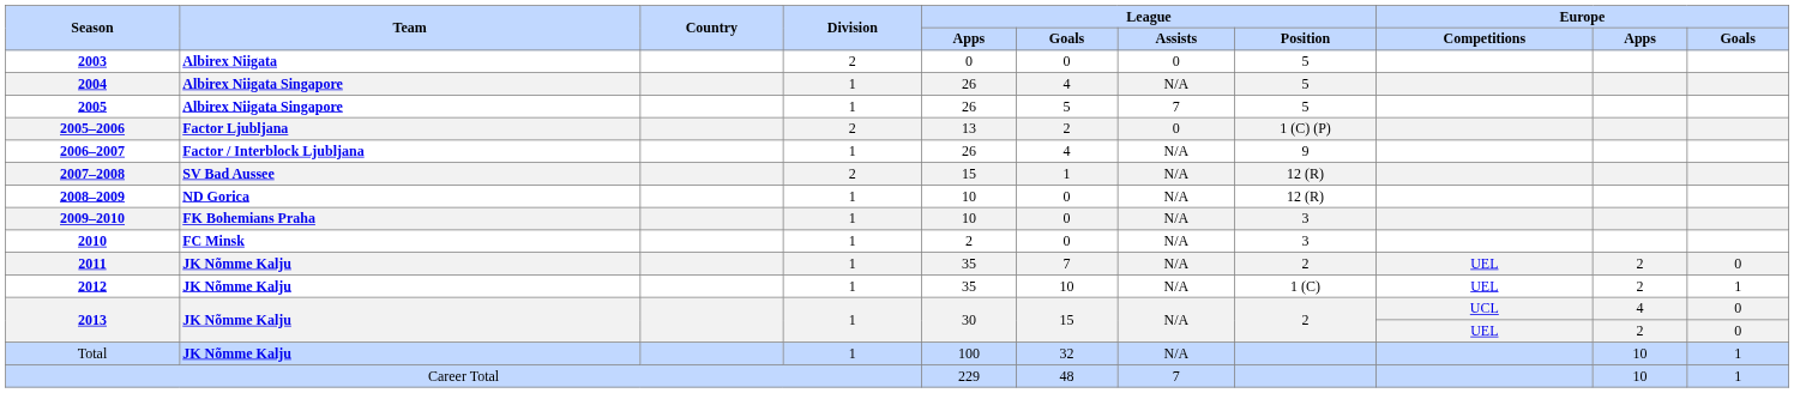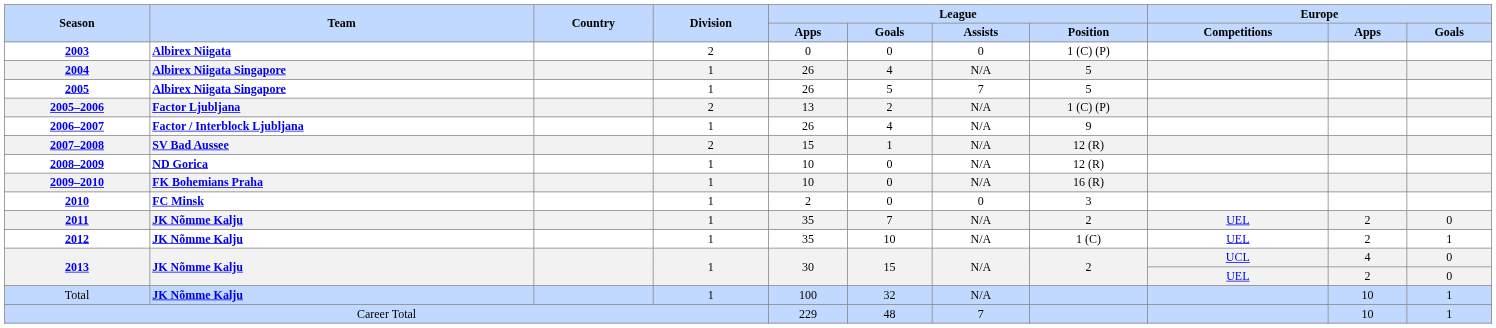 <table border=1 style="border-collapse:collapse; font-size:100%;" cellpadding=3 cellspacing=0 width=100%>
 <tr bgcolor=#C1D8FF align=center>
 <th rowspan=2>Season</th>
 <th rowspan=2>Team</th>
 <th rowspan=2>Country</th>
 <th rowspan=2>Division</th>
 <th colspan=4>League</th>
 <th colspan=3>Europe</th>
 </tr>
 <tr bgcolor=#C1D8FF align=center>
 <th>Apps</th>
 <th>Goals</th>
 <th>Assists</th>
 <th>Position</th>
 <th>Competitions</th>
 <th>Apps</th>
 <th>Goals</th>
 </tr>
 <tr align=center>
 <td><strong><a href='#'>2003</a></strong></td>
 <td align=left><strong><a href='#'>Albirex Niigata</a></strong></td>
 <td align=left></td>
 <td>2</td>
 <td>0</td>
 <td>0</td>
 <td>0</td>
-<td>5</td>
+<td>1 (C) (P)</td>
 <td></td>
 <td></td>
 <td></td>
 </tr>
 <tr align=center bgcolor=#F2F2F2>
 <td><strong><a href='#'>2004</a></strong></td>
 <td align=left><strong><a href='#'>Albirex Niigata Singapore</a></strong></td>
 <td align=left></td>
 <td>1</td>
 <td>26</td>
 <td>4</td>
 <td>N/A</td>
 <td>5</td>
 <td></td>
 <td></td>
 <td></td>
 </tr>
 <tr align=center>
 <td><strong><a href='#'>2005</a></strong></td>
 <td align=left><strong><a href='#'>Albirex Niigata Singapore</a></strong></td>
 <td align=left></td>
 <td>1</td>
 <td>26</td>
 <td>5</td>
 <td>7</td>
 <td>5</td>
 <td></td>
 <td></td>
 <td></td>
 </tr>
 <tr align=center bgcolor=#F2F2F2>
 <td><strong><a href='#'>2005–2006</a></strong></td>
 <td align=left><strong><a href='#'>Factor Ljubljana</a></strong></td>
 <td align=left></td>
 <td>2</td>
 <td>13</td>
 <td>2</td>
-<td>0</td>
+<td>N/A</td>
 <td>1 (C) (P)</td>
 <td></td>
 <td></td>
 <td></td>
 </tr>
 <tr align=center>
 <td><strong><a href='#'>2006–2007</a></strong></td>
 <td align=left><strong><a href='#'>Factor / Interblock Ljubljana</a></strong></td>
 <td align=left></td>
 <td>1</td>
 <td>26</td>
 <td>4</td>
 <td>N/A</td>
 <td>9</td>
 <td></td>
 <td></td>
 <td></td>
 </tr>
 <tr align=center bgcolor=#F2F2F2>
 <td><strong><a href='#'>2007–2008</a></strong></td>
 <td align=left><strong><a href='#'>SV Bad Aussee</a></strong></td>
 <td align=left></td>
 <td>2</td>
 <td>15</td>
 <td>1</td>
 <td>N/A</td>
 <td>12 (R)</td>
 <td></td>
 <td></td>
 <td></td>
 </tr>
 <tr align=center>
 <td><strong><a href='#'>2008–2009</a></strong></td>
 <td align=left><strong><a href='#'>ND Gorica</a></strong></td>
 <td align=left></td>
 <td>1</td>
 <td>10</td>
 <td>0</td>
 <td>N/A</td>
 <td>12 (R)</td>
 <td></td>
 <td></td>
 <td></td>
 </tr>
 <tr align=center bgcolor=#F2F2F2>
 <td><strong><a href='#'>2009–2010</a></strong></td>
 <td align=left><strong><a href='#'>FK Bohemians Praha</a></strong></td>
 <td align=left></td>
 <td>1</td>
 <td>10</td>
 <td>0</td>
 <td>N/A</td>
-<td>3</td>
+<td>16 (R)</td>
 <td></td>
 <td></td>
 <td></td>
 </tr>
 <tr align=center>
 <td><strong><a href='#'>2010</a></strong></td>
 <td align=left><strong><a href='#'>FC Minsk</a></strong></td>
 <td align=left></td>
 <td>1</td>
 <td>2</td>
 <td>0</td>
-<td>N/A</td>
+<td>0</td>
 <td>3</td>
 <td></td>
 <td></td>
 <td></td>
 </tr>
 <tr align=center bgcolor=#F2F2F2>
 <td><strong><a href='#'>2011</a></strong></td>
 <td align=left><strong><a href='#'>JK Nõmme Kalju</a></strong></td>
 <td align=left></td>
 <td>1</td>
 <td>35</td>
 <td>7</td>
 <td>N/A</td>
 <td>2</td>
 <td><a href='#'>UEL</a></td>
 <td>2</td>
 <td>0</td>
 </tr>
 <tr align=center>
 <td><strong><a href='#'>2012</a></strong></td>
 <td align=left><strong><a href='#'>JK Nõmme Kalju</a></strong></td>
 <td align=left></td>
 <td>1</td>
 <td>35</td>
 <td>10</td>
 <td>N/A</td>
 <td>1 (C)</td>
 <td><a href='#'>UEL</a></td>
 <td>2</td>
 <td>1</td>
 </tr>
 <tr align=center bgcolor=#F2F2F2>
 <td rowspan=2><strong><a href='#'>2013</a></strong></td>
 <td rowspan=2 align=left><strong><a href='#'>JK Nõmme Kalju</a></strong></td>
 <td rowspan=2 align=left></td>
 <td rowspan=2>1</td>
 <td rowspan=2>30</td>
 <td rowspan=2>15</td>
 <td rowspan=2>N/A</td>
 <td rowspan=2>2</td>
 <td><a href='#'>UCL</a></td>
 <td>4</td>
 <td>0</td>
 </tr>
 <tr align=center bgcolor=#F2F2F2>
 <td><a href='#'>UEL</a></td>
 <td>2</td>
 <td>0</td>
 </tr>
 <tr align=center bgcolor=#C1D8FF>
 <td>Total</td>
 <td align=left><strong><a href='#'>JK Nõmme Kalju</a></strong></td>
 <td align=left></td>
 <td>1</td>
 <td>100</td>
 <td>32</td>
 <td>N/A</td>
 <td></td>
 <td></td>
 <td>10</td>
 <td>1</td>
 </tr>
 <tr align=center bgcolor=#C1D8FF>
 <td colspan="4">Career Total</td>
 <td>229</td>
 <td>48</td>
 <td>7</td>
 <td></td>
 <td></td>
 <td>10</td>
 <td>1</td>
 </tr>
 </table>
